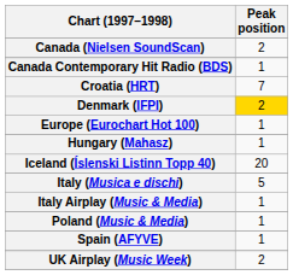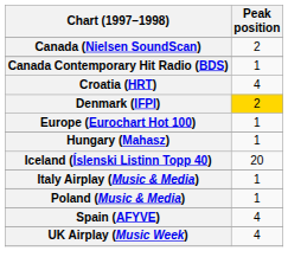 <table class="wikitable sortable plainrowheaders" style="text-align:center">
 <tr>
 <th>Chart (1997–1998)</th>
 <th>Peak<br>position</th>
 </tr>
 <tr>
 </tr>
 <tr>
 </tr>
 <tr>
 </tr>
 <tr>
 </tr>
 <tr>
 </tr>
 <tr>
 <th scope="row">Canada (<a href='#'>Nielsen SoundScan</a>)</th>
 <td>2</td>
 </tr>
 <tr>
 </tr>
 <tr>
 </tr>
 <tr>
 </tr>
 <tr>
 <th scope="row">Canada Contemporary Hit Radio (<a href='#'>BDS</a>)</th>
 <td>1</td>
 </tr>
 <tr>
 <th scope="row">Croatia (<a href='#'>HRT</a>)</th>
-<td>7</td>
+<td>4</td>
 </tr>
 <tr>
 <th scope="row">Denmark (<a href='#'>IFPI</a>)</th>
 <td style="background: gold;">2</td>
 </tr>
 <tr>
 <th scope="row">Europe (<a href='#'>Eurochart Hot 100</a>)</th>
 <td>1</td>
 </tr>
 <tr>
 </tr>
 <tr>
 </tr>
 <tr>
 </tr>
 <tr>
 <th scope="row">Hungary (<a href='#'>Mahasz</a>)</th>
 <td>1</td>
 </tr>
 <tr>
 <th scope="row">Iceland (<a href='#'>Íslenski Listinn Topp 40</a>)</th>
 <td>20</td>
 </tr>
 <tr>
 </tr>
 <tr>
-<th scope="row">Italy (<em><a href='#'>Musica e dischi</a></em>)</th>
-<td>5</td>
-</tr>
-<tr>
 <th scope="row">Italy Airplay (<em><a href='#'>Music & Media</a></em>)</th>
 <td>1</td>
 </tr>
 <tr>
 </tr>
 <tr>
 </tr>
 <tr>
 </tr>
 <tr>
 </tr>
 <tr>
 <th scope="row">Poland (<em><a href='#'>Music & Media</a></em>)</th>
 <td>1</td>
 </tr>
 <tr>
 </tr>
 <tr>
 <th scope="row">Spain (<a href='#'>AFYVE</a>)</th>
-<td>1</td>
+<td>4</td>
 </tr>
 <tr>
 </tr>
 <tr>
 </tr>
 <tr>
 </tr>
 <tr>
 </tr>
 <tr>
 </tr>
 <tr>
 <th scope="row">UK Airplay (<em><a href='#'>Music Week</a></em>)</th>
-<td>2</td>
+<td>4</td>
 </tr>
 <tr>
 </tr>
 <tr>
 </tr>
 <tr>
 </tr>
 <tr>
 </tr>
 <tr>
 </tr>
 <tr>
 </tr>
 </table>
